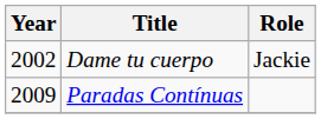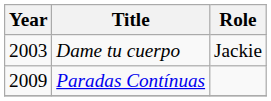 <table class="wikitable">
 <tr>
 <th>Year</th>
 <th>Title</th>
 <th>Role</th>
 </tr>
 <tr>
-<td>2002</td>
+<td>2003</td>
 <td><em>Dame tu cuerpo</em></td>
 <td>Jackie</td>
 </tr>
 <tr>
 <td>2009</td>
 <td><em><a href='#'>Paradas Contínuas</a></em></td>
 <td></td>
 </tr>
 <tr>
 </tr>
 </table>
